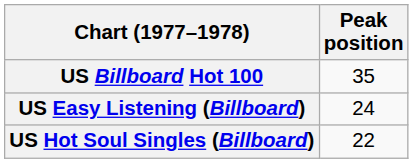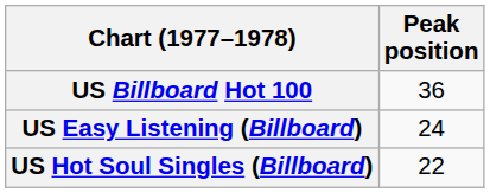 <table class="wikitable sortable plainrowheaders" style="text-align:center">
 <tr>
 <th scope="col">Chart (1977–1978)</th>
 <th scope="col">Peak<br>position</th>
 </tr>
 <tr>
 <th scope="row">US <em><a href='#'>Billboard</a></em> <a href='#'>Hot 100</a></th>
-<td>35</td>
+<td>36</td>
 </tr>
 <tr>
 <th scope="row">US <a href='#'>Easy Listening</a> (<em><a href='#'>Billboard</a></em>)</th>
 <td>24</td>
 </tr>
 <tr>
 <th scope="row">US <a href='#'>Hot Soul Singles</a> (<em><a href='#'>Billboard</a></em>)</th>
 <td>22</td>
 </tr>
 </table>
